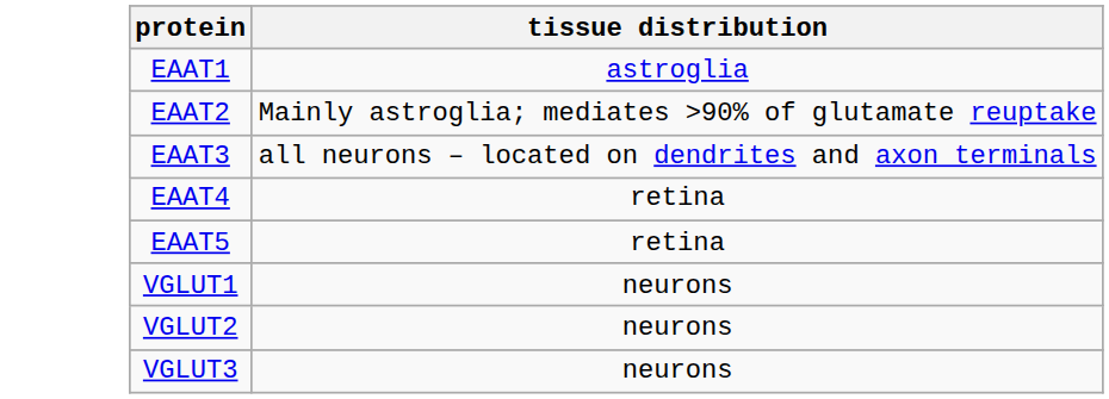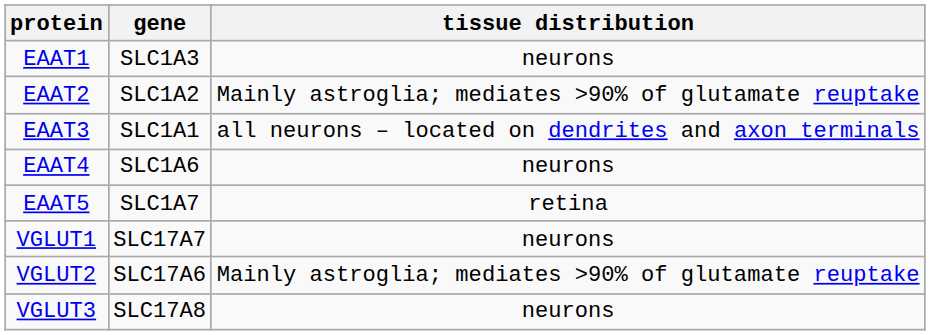 <table class="wikitable" border="3"  style="text-align:center" align=right>
 <tr>
 <th>protein</th>
+<th>gene</th>
 <th>tissue distribution</th>
 </tr>
 <tr>
 <td><a href='#'>EAAT1</a></td>
-<td><a href='#'>astroglia</a></td>
+<td>SLC1A3</td>
+<td>neurons</td>
 </tr>
 <tr>
 <td><a href='#'>EAAT2</a></td>
+<td>SLC1A2</td>
 <td>Mainly astroglia; mediates >90% of  glutamate <a href='#'>reuptake</a></td>
 </tr>
 <tr>
 <td><a href='#'>EAAT3</a></td>
+<td>SLC1A1</td>
 <td>all neurons – located on <a href='#'>dendrites</a> and <a href='#'>axon terminals</a></td>
 </tr>
 <tr>
 <td><a href='#'>EAAT4</a></td>
-<td>retina</td>
+<td>SLC1A6</td>
+<td>neurons</td>
 </tr>
 <tr>
 <td><a href='#'>EAAT5</a></td>
+<td>SLC1A7</td>
 <td>retina</td>
 </tr>
 <tr>
 <td><a href='#'>VGLUT1</a></td>
+<td>SLC17A7</td>
 <td>neurons</td>
 </tr>
 <tr>
 <td><a href='#'>VGLUT2</a></td>
-<td>neurons</td>
+<td>SLC17A6</td>
+<td>Mainly astroglia; mediates >90% of  glutamate <a href='#'>reuptake</a></td>
 </tr>
 <tr>
 <td><a href='#'>VGLUT3</a></td>
+<td>SLC17A8</td>
 <td>neurons</td>
 </tr>
 </table>
